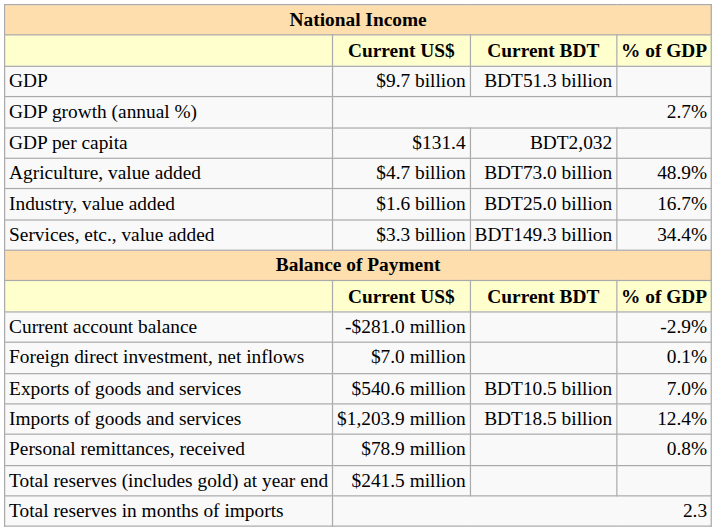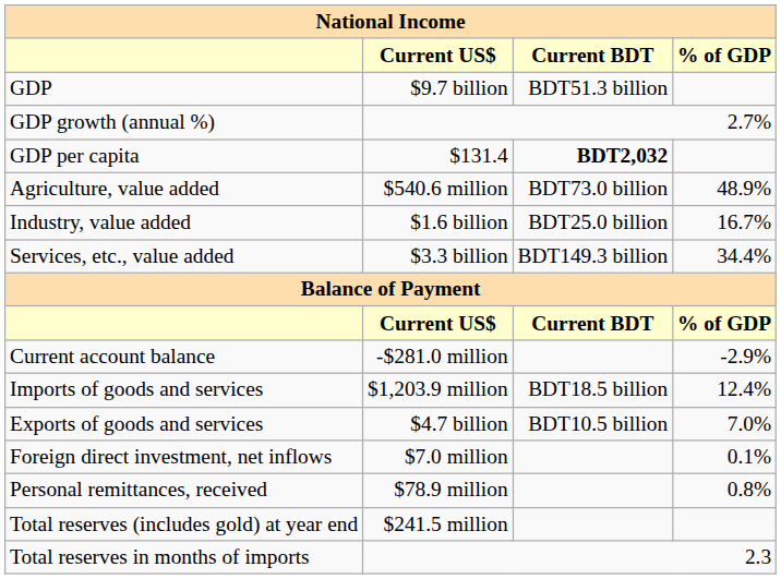 <table class="wikitable">
 <tr>
 <th colspan="4" style="background: #ffdead;">National Income</th>
 </tr>
 <tr>
 <th style="background: #ffffcd;"></th>
 <th style="background: #ffffcd;">Current US$</th>
 <th style="background: #ffffcd;">Current BDT</th>
 <th style="background: #ffffcd;">% of GDP</th>
 </tr>
 <tr>
 <td>GDP</td>
 <td style="text-align: right;">$9.7 billion</td>
 <td style="text-align: right;">BDT51.3 billion</td>
 <td style="text-align: right;"></td>
 </tr>
 <tr>
 <td>GDP growth (annual %)</td>
 <td colspan="3"  style="text-align: right;">2.7%</td>
 </tr>
 <tr>
 <td>GDP per capita</td>
 <td style="text-align: right;">$131.4</td>
-<td style="text-align: right;">BDT2,032</td>
+<td style="text-align: right;"><strong>BDT2,032</strong></td>
 <td style="text-align: right;"></td>
 </tr>
 <tr>
 <td>Agriculture, value added</td>
-<td style="text-align: right;">$4.7 billion</td>
+<td style="text-align: right;">$540.6 million</td>
 <td style="text-align: right;">BDT73.0 billion</td>
 <td style="text-align: right;">48.9%</td>
 </tr>
 <tr>
 <td>Industry, value added</td>
 <td style="text-align: right;">$1.6 billion</td>
 <td style="text-align: right;">BDT25.0 billion</td>
 <td style="text-align: right;">16.7%</td>
 </tr>
 <tr>
 <td>Services, etc., value added</td>
 <td style="text-align: right;">$3.3 billion</td>
 <td style="text-align: right;">BDT149.3 billion</td>
 <td style="text-align: right;">34.4%</td>
 </tr>
 <tr>
 <th colspan="4" style="background: #ffdead;">Balance of Payment</th>
 </tr>
 <tr>
 <th style="background: #ffffcd;"></th>
 <th style="background: #ffffcd;">Current US$</th>
 <th style="background: #ffffcd;">Current BDT</th>
 <th style="background: #ffffcd;">% of GDP</th>
 </tr>
 <tr>
 <td>Current account balance</td>
 <td style="text-align: right;">-$281.0 million</td>
 <td style="text-align: right;"></td>
 <td style="text-align: right;">-2.9%</td>
 </tr>
 <tr>
+<td>Imports of goods and services</td>
+<td style="text-align: right;">$1,203.9 million</td>
+<td style="text-align: right;">BDT18.5 billion</td>
+<td style="text-align: right;">12.4%</td>
+</tr>
+<tr>
+<td>Exports of goods and services</td>
+<td style="text-align: right;">$4.7 billion</td>
+<td style="text-align: right;">BDT10.5 billion</td>
+<td style="text-align: right;">7.0%</td>
+</tr>
+<tr>
 <td>Foreign direct investment, net inflows</td>
 <td style="text-align: right;">$7.0 million</td>
 <td style="text-align: right;"></td>
 <td style="text-align: right;">0.1%</td>
-</tr>
-<tr>
-<td>Exports of goods and services</td>
-<td style="text-align: right;">$540.6 million</td>
-<td style="text-align: right;">BDT10.5 billion</td>
-<td style="text-align: right;">7.0%</td>
-</tr>
-<tr>
-<td>Imports of goods and services</td>
-<td style="text-align: right;">$1,203.9 million</td>
-<td style="text-align: right;">BDT18.5 billion</td>
-<td style="text-align: right;">12.4%</td>
 </tr>
 <tr>
 <td>Personal remittances, received</td>
 <td style="text-align: right;">$78.9 million</td>
 <td style="text-align: right;"></td>
 <td style="text-align: right;">0.8%</td>
 </tr>
 <tr>
 <td>Total reserves (includes gold) at year end</td>
 <td style="text-align: right;">$241.5 million</td>
 <td style="text-align: right;"></td>
 <td style="text-align: right;"></td>
 </tr>
 <tr>
 <td>Total reserves in months of imports</td>
 <td colspan="3"  style="text-align: right;">2.3</td>
 </tr>
 </table>
